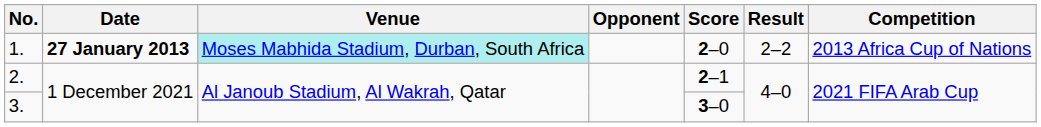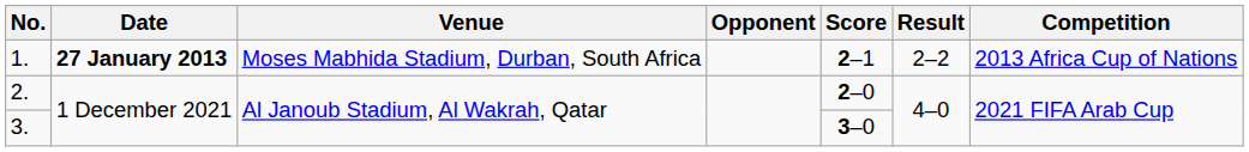 <table class="wikitable">
 <tr>
 <th>No.</th>
 <th>Date</th>
 <th>Venue</th>
 <th>Opponent</th>
 <th>Score</th>
 <th>Result</th>
 <th>Competition</th>
 </tr>
 <tr>
 <td>1.</td>
 <td><strong>27 January 2013</strong></td>
-<td style="background: paleturquoise;"><a href='#'>Moses Mabhida Stadium</a>, <a href='#'>Durban</a>, South Africa</td>
+<td><a href='#'>Moses Mabhida Stadium</a>, <a href='#'>Durban</a>, South Africa</td>
 <td></td>
-<td align=center><strong>2</strong>–0</td>
+<td align=center><strong>2</strong>–1</td>
 <td align=center>2–2</td>
 <td><a href='#'>2013 Africa Cup of Nations</a></td>
 </tr>
 <tr>
 <td>2.</td>
 <td rowspan=2>1 December 2021</td>
 <td rowspan=2><a href='#'>Al Janoub Stadium</a>, <a href='#'>Al Wakrah</a>, Qatar</td>
 <td rowspan=2></td>
-<td align=center><strong>2</strong>–1</td>
+<td align=center><strong>2</strong>–0</td>
 <td rowspan=2 align=center>4–0</td>
 <td rowspan=2><a href='#'>2021 FIFA Arab Cup</a></td>
 </tr>
 <tr>
 <td>3.</td>
 <td align=center><strong>3</strong>–0</td>
 </tr>
 </table>
